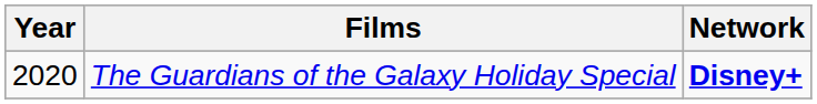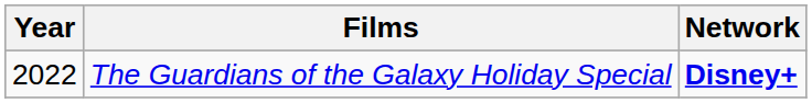 <table class="wikitable">
 <tr>
 <th>Year</th>
 <th>Films</th>
 <th>Network</th>
 </tr>
 <tr>
-<td>2020</td>
+<td>2022</td>
 <td><em><a href='#'>The Guardians of the Galaxy Holiday Special</a></em></td>
 <td><strong><a href='#'>Disney+</a></strong></td>
 </tr>
 </table>
